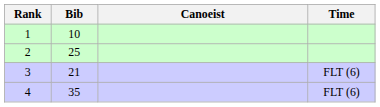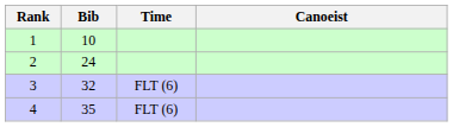 <table class="wikitable" style="font-size:90%; text-align:center">
 <tr>
 <th width="50">Rank</th>
 <th width="50">Bib</th>
+<th width="75">Time</th>
 <th width="250">Canoeist</th>
-<th width="75">Time</th>
 </tr>
 <tr bgcolor="#CCFFCC">
 <td>1</td>
 <td>10</td>
+<td></td>
 <td align="left"></td>
-<td></td>
 </tr>
 <tr bgcolor="#CCFFCC">
 <td>2</td>
-<td>25</td>
+<td>24</td>
+<td></td>
 <td align="left"></td>
-<td></td>
 </tr>
 <tr bgcolor="#CCCCFF">
 <td>3</td>
-<td>21</td>
+<td>32</td>
+<td>FLT (6)</td>
 <td align="left"></td>
-<td>FLT (6)</td>
 </tr>
 <tr bgcolor="#CCCCFF">
 <td>4</td>
 <td>35</td>
+<td>FLT (6)</td>
 <td align="left"></td>
-<td>FLT (6)</td>
 </tr>
 </table>
